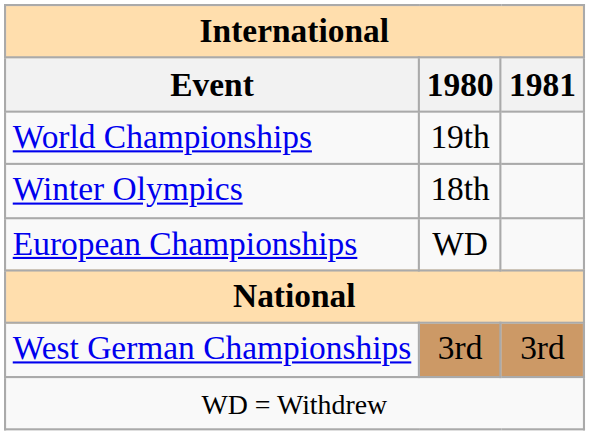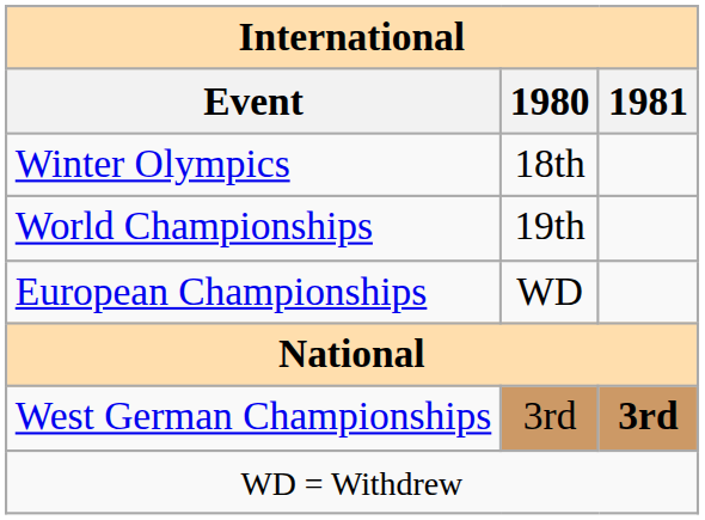 <table class="wikitable" style="text-align:center">
 <tr>
 <th style="background-color: #ffdead; " colspan=3 align=center>International</th>
 </tr>
 <tr>
 <th>Event</th>
 <th>1980</th>
 <th>1981</th>
 </tr>
 <tr>
-<td align=left><a href='#'>World Championships</a></td>
-<td>19th</td>
+<td align=left><a href='#'>Winter Olympics</a></td>
+<td>18th</td>
 <td></td>
 </tr>
 <tr>
-<td align=left><a href='#'>Winter Olympics</a></td>
-<td>18th</td>
+<td align=left><a href='#'>World Championships</a></td>
+<td>19th</td>
 <td></td>
 </tr>
 <tr>
 <td align=left><a href='#'>European Championships</a></td>
 <td>WD</td>
 </tr>
 <tr>
 <th style="background-color: #ffdead; " colspan=3 align=center>National</th>
 </tr>
 <tr>
 <td align=left><a href='#'>West German Championships</a></td>
 <td bgcolor=cc9966>3rd</td>
-<td bgcolor=cc9966>3rd</td>
+<td bgcolor=cc9966><strong>3rd</strong></td>
 </tr>
 <tr>
 <td colspan=3 align=center><small> WD = Withdrew </small></td>
 </tr>
 </table>
